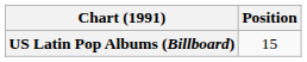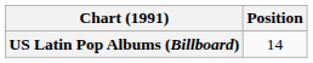 <table class="wikitable plainrowheaders" style="text-align:center">
 <tr>
 <th>Chart (1991)</th>
 <th>Position</th>
 </tr>
 <tr>
 <th scope="row" style="text-align:left;">US Latin Pop Albums (<em>Billboard</em>)</th>
-<td style="text-align:center;">15</td>
+<td style="text-align:center;">14</td>
 </tr>
 </table>
